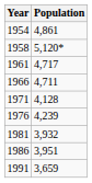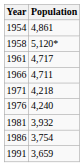 <table class="wikitable">
 <tr>
 <th>Year</th>
 <th>Population</th>
 </tr>
 <tr>
 <td>1954</td>
 <td>4,861</td>
 </tr>
 <tr>
 <td>1958</td>
 <td>5,120*</td>
 </tr>
 <tr>
 <td>1961</td>
 <td>4,717</td>
 </tr>
 <tr>
 <td>1966</td>
 <td>4,711</td>
 </tr>
 <tr>
 <td>1971</td>
-<td>4,128</td>
+<td>4,218</td>
 </tr>
 <tr>
 <td>1976</td>
-<td>4,239</td>
+<td>4,240</td>
 </tr>
 <tr>
 <td>1981</td>
 <td>3,932</td>
 </tr>
 <tr>
 <td>1986</td>
-<td>3,951</td>
+<td>3,754</td>
 </tr>
 <tr>
 <td>1991</td>
 <td>3,659</td>
 </tr>
 </table>
